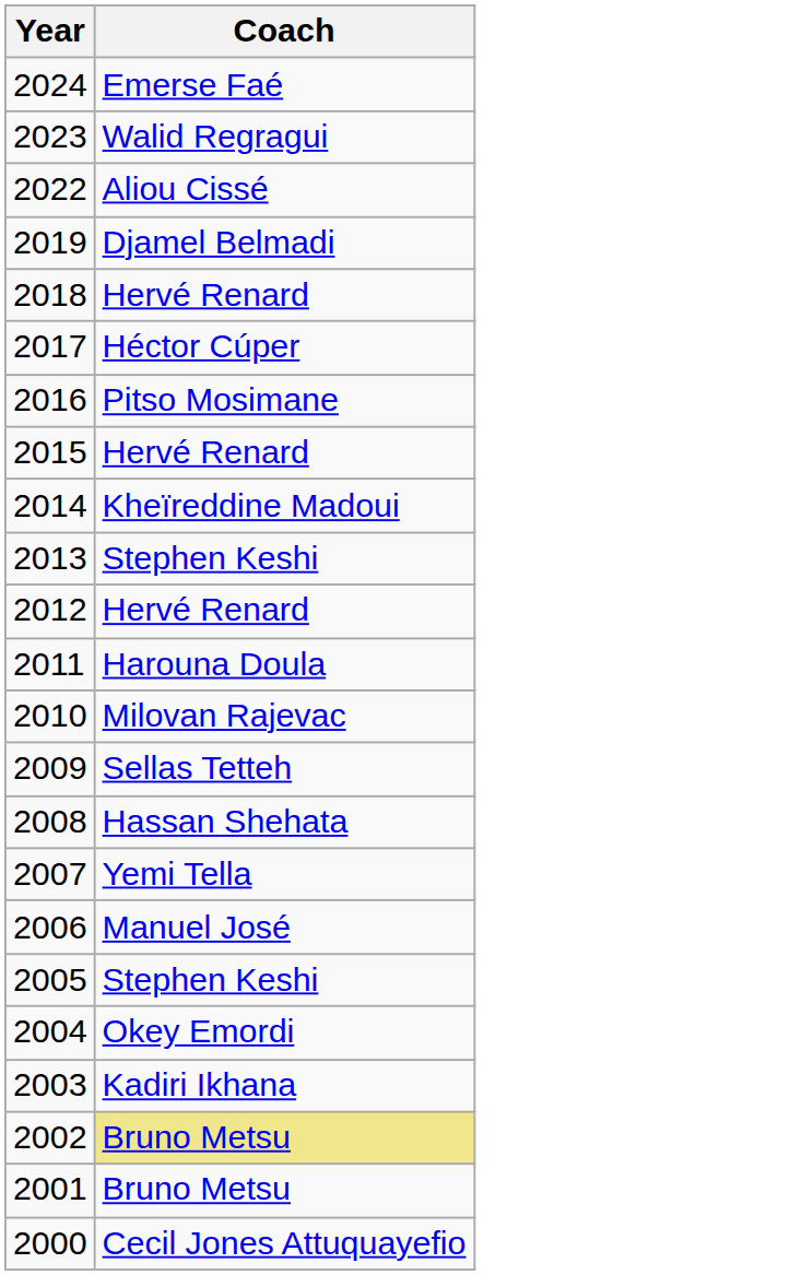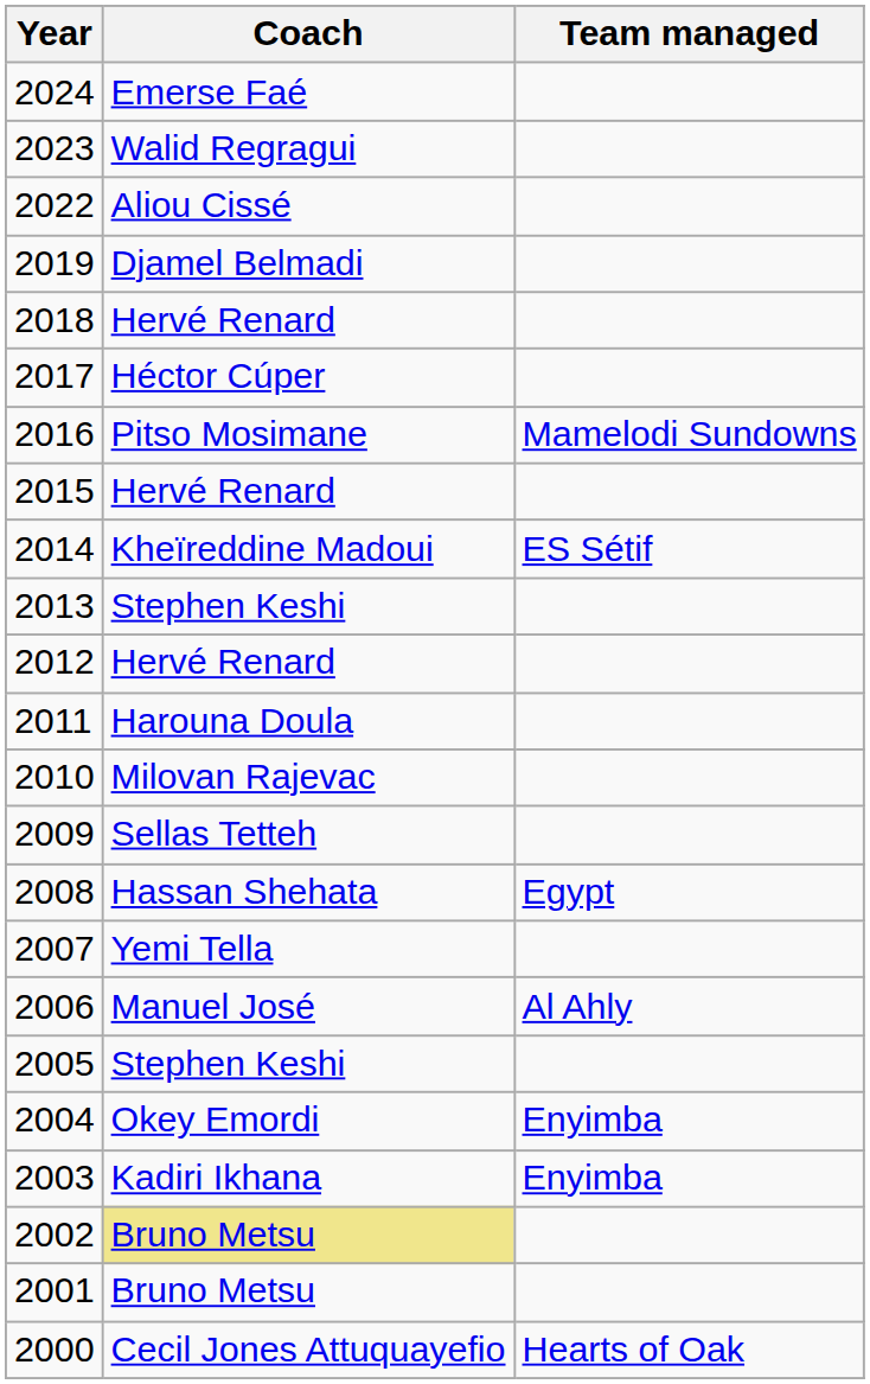 <table class="wikitable">
 <tr>
 <th>Year</th>
 <th>Coach</th>
+<th>Team managed</th>
 </tr>
 <tr>
 <td>2024</td>
 <td> <a href='#'>Emerse Faé</a></td>
+<td></td>
 </tr>
 <tr>
 <td>2023</td>
 <td> <a href='#'>Walid Regragui</a></td>
+<td></td>
 </tr>
 <tr>
 <td>2022</td>
 <td> <a href='#'>Aliou Cissé</a></td>
+<td></td>
 </tr>
 <tr>
 <td>2019</td>
 <td> <a href='#'>Djamel Belmadi</a></td>
+<td></td>
 </tr>
 <tr>
 <td>2018</td>
 <td> <a href='#'>Hervé Renard</a></td>
+<td></td>
 </tr>
 <tr>
 <td>2017</td>
 <td> <a href='#'>Héctor Cúper</a></td>
+<td></td>
 </tr>
 <tr>
 <td>2016</td>
 <td> <a href='#'>Pitso Mosimane</a></td>
+<td> <a href='#'>Mamelodi Sundowns</a></td>
 </tr>
 <tr>
 <td>2015</td>
 <td> <a href='#'>Hervé Renard</a></td>
+<td></td>
 </tr>
 <tr>
 <td>2014</td>
 <td> <a href='#'>Kheïreddine Madoui</a></td>
+<td> <a href='#'>ES Sétif</a></td>
 </tr>
 <tr>
 <td>2013</td>
 <td> <a href='#'>Stephen Keshi</a></td>
+<td></td>
 </tr>
 <tr>
 <td>2012</td>
 <td> <a href='#'>Hervé Renard</a></td>
+<td></td>
 </tr>
 <tr>
 <td>2011</td>
 <td> <a href='#'>Harouna Doula</a></td>
+<td></td>
 </tr>
 <tr>
 <td>2010</td>
 <td> <a href='#'>Milovan Rajevac</a></td>
+<td></td>
 </tr>
 <tr>
 <td>2009</td>
 <td> <a href='#'>Sellas Tetteh</a></td>
+<td></td>
 </tr>
 <tr>
 <td>2008</td>
 <td> <a href='#'>Hassan Shehata</a></td>
+<td> <a href='#'>Egypt</a></td>
 </tr>
 <tr>
 <td>2007</td>
 <td> <a href='#'>Yemi Tella</a></td>
+<td></td>
 </tr>
 <tr>
 <td>2006</td>
 <td> <a href='#'>Manuel José</a></td>
+<td> <a href='#'>Al Ahly</a></td>
 </tr>
 <tr>
 <td>2005</td>
 <td> <a href='#'>Stephen Keshi</a></td>
+<td></td>
 </tr>
 <tr>
 <td>2004</td>
 <td> <a href='#'>Okey Emordi</a></td>
+<td> <a href='#'>Enyimba</a></td>
 </tr>
 <tr>
 <td>2003</td>
 <td> <a href='#'>Kadiri Ikhana</a></td>
+<td> <a href='#'>Enyimba</a></td>
 </tr>
 <tr>
 <td>2002</td>
 <td style="background: khaki;"> <a href='#'>Bruno Metsu</a></td>
+<td></td>
 </tr>
 <tr>
 <td>2001</td>
 <td> <a href='#'>Bruno Metsu</a></td>
+<td></td>
 </tr>
 <tr>
 <td>2000</td>
 <td> <a href='#'>Cecil Jones Attuquayefio</a></td>
+<td> <a href='#'>Hearts of Oak</a></td>
 </tr>
 </table>
